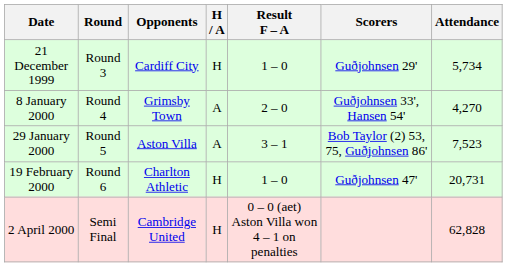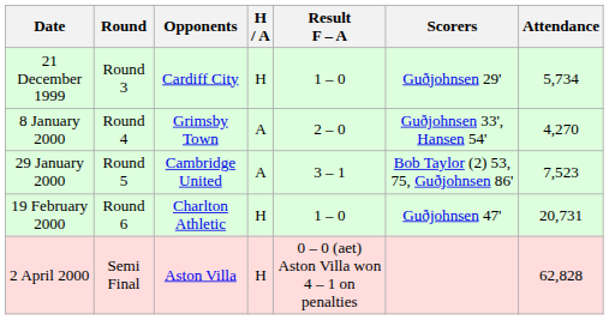 <table class="wikitable" style="text-align:center">
 <tr>
 <th>Date</th>
 <th>Round</th>
 <th>Opponents</th>
 <th>H / A</th>
 <th>Result<br>F – A</th>
 <th>Scorers</th>
 <th>Attendance</th>
 </tr>
 <tr bgcolor="#ddffdd">
 <td>21 December 1999</td>
 <td>Round 3</td>
 <td><a href='#'>Cardiff City</a></td>
 <td>H</td>
 <td>1 – 0</td>
 <td><a href='#'>Guðjohnsen</a> 29'</td>
 <td>5,734</td>
 </tr>
 <tr bgcolor="#ddffdd">
 <td>8 January 2000</td>
 <td>Round 4</td>
 <td><a href='#'>Grimsby Town</a></td>
 <td>A</td>
 <td>2 – 0</td>
 <td><a href='#'>Guðjohnsen</a> 33', <a href='#'>Hansen</a> 54'</td>
 <td>4,270</td>
 </tr>
 <tr bgcolor="#ddffdd">
 <td>29 January 2000</td>
 <td>Round 5</td>
-<td><a href='#'>Aston Villa</a></td>
+<td><a href='#'>Cambridge United</a></td>
 <td>A</td>
 <td>3 – 1</td>
 <td><a href='#'>Bob Taylor</a> (2) 53, 75, <a href='#'>Guðjohnsen</a> 86'</td>
 <td>7,523</td>
 </tr>
 <tr bgcolor="#ddffdd">
 <td>19 February 2000</td>
 <td>Round 6</td>
 <td><a href='#'>Charlton Athletic</a></td>
 <td>H</td>
 <td>1 – 0</td>
 <td><a href='#'>Guðjohnsen</a> 47'</td>
 <td>20,731</td>
 </tr>
 <tr bgcolor="#ffdddd">
 <td>2 April 2000</td>
 <td>Semi Final</td>
-<td><a href='#'>Cambridge United</a></td>
+<td><a href='#'>Aston Villa</a></td>
 <td>H</td>
 <td>0 – 0 (aet)<br>Aston Villa won 4 – 1 on penalties</td>
 <td></td>
 <td>62,828</td>
 </tr>
 </table>
